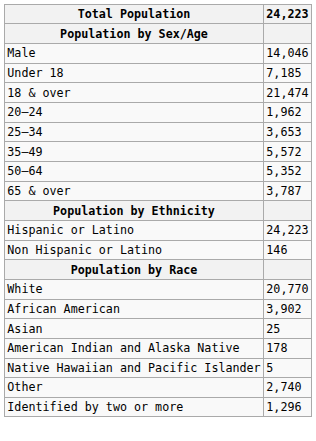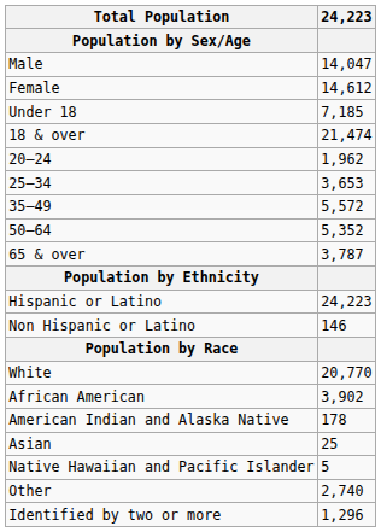 <table style="font-size:90%" class="wikitable">
 <tr>
 <th>Total Population</th>
 <th>24,223</th>
 </tr>
 <tr>
 <th>Population by Sex/Age</th>
 <th></th>
 </tr>
 <tr>
 <td>Male</td>
-<td>14,046</td>
+<td>14,047</td>
+</tr>
+<tr>
+<td>Female</td>
+<td>14,612</td>
 </tr>
 <tr>
 <td>Under 18</td>
 <td>7,185</td>
 </tr>
 <tr>
 <td>18 & over</td>
 <td>21,474</td>
 </tr>
 <tr>
 <td>20–24</td>
 <td>1,962</td>
 </tr>
 <tr>
 <td>25–34</td>
 <td>3,653</td>
 </tr>
 <tr>
 <td>35–49</td>
 <td>5,572</td>
 </tr>
 <tr>
 <td>50–64</td>
 <td>5,352</td>
 </tr>
 <tr>
 <td>65 & over</td>
 <td>3,787</td>
 </tr>
 <tr>
 <th>Population by Ethnicity</th>
 <th></th>
 </tr>
 <tr>
 <td>Hispanic or Latino</td>
 <td>24,223</td>
 </tr>
 <tr>
 <td>Non Hispanic or Latino</td>
 <td>146</td>
 </tr>
 <tr>
 <th>Population by Race</th>
 <th></th>
 </tr>
 <tr>
 <td>White</td>
 <td>20,770</td>
 </tr>
 <tr>
 <td>African American</td>
 <td>3,902</td>
 </tr>
 <tr>
+<td>American Indian and Alaska Native</td>
+<td>178</td>
+</tr>
+<tr>
 <td>Asian</td>
 <td>25</td>
-</tr>
-<tr>
-<td>American Indian and Alaska Native</td>
-<td>178</td>
 </tr>
 <tr>
 <td>Native Hawaiian and Pacific Islander</td>
 <td>5</td>
 </tr>
 <tr>
 <td>Other</td>
 <td>2,740</td>
 </tr>
 <tr>
 <td>Identified by two or more</td>
 <td>1,296</td>
 </tr>
 </table>
